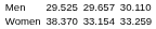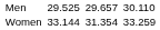 <table>
 <tr>
 <td>Men</td>
 <td></td>
 <td>29.525</td>
 <td></td>
 <td>29.657</td>
 <td></td>
 <td>30.110</td>
 </tr>
 <tr>
 <td>Women</td>
 <td></td>
-<td>38.370</td>
+<td>33.144</td>
 <td></td>
-<td>33.154</td>
+<td>31.354</td>
 <td></td>
 <td>33.259</td>
 </tr>
 </table>
